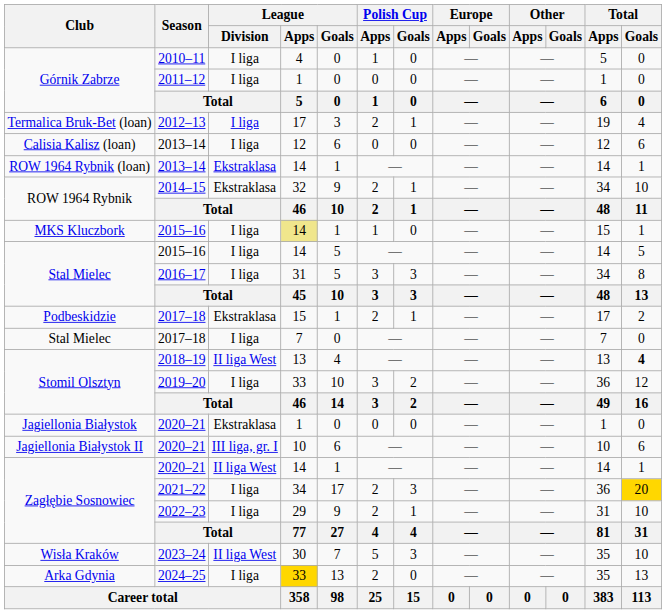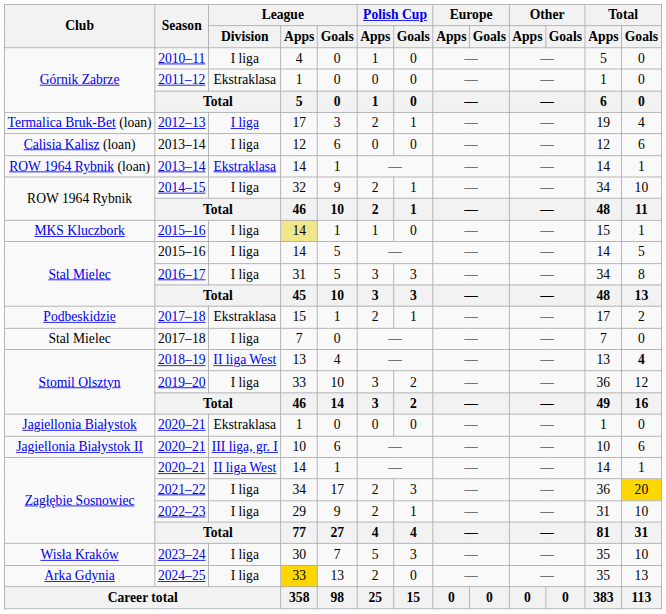 <table class="wikitable" style="text-align: center;">
 <tr>
 <th rowspan="2">Club</th>
 <th rowspan="2">Season</th>
 <th colspan="3">League</th>
 <th colspan="2"><a href='#'>Polish Cup</a></th>
 <th colspan="2">Europe</th>
 <th colspan="2">Other</th>
 <th colspan="2">Total</th>
 </tr>
 <tr>
 <th>Division</th>
 <th>Apps</th>
 <th>Goals</th>
 <th>Apps</th>
 <th>Goals</th>
 <th>Apps</th>
 <th>Goals</th>
 <th>Apps</th>
 <th>Goals</th>
 <th>Apps</th>
 <th>Goals</th>
 </tr>
 <tr>
 <td rowspan=3><a href='#'>Górnik Zabrze</a></td>
 <td><a href='#'>2010–11</a></td>
 <td>I liga</td>
 <td>4</td>
 <td>0</td>
 <td>1</td>
 <td>0</td>
 <td colspan="2">—</td>
 <td colspan="2">—</td>
 <td>5</td>
 <td>0</td>
 </tr>
 <tr>
 <td><a href='#'>2011–12</a></td>
-<td>I liga</td>
+<td>Ekstraklasa</td>
 <td>1</td>
 <td>0</td>
 <td>0</td>
 <td>0</td>
 <td colspan="2">—</td>
 <td colspan="2">—</td>
 <td>1</td>
 <td>0</td>
 </tr>
 <tr>
 <th colspan="2">Total</th>
 <th>5</th>
 <th>0</th>
 <th>1</th>
 <th>0</th>
 <th colspan="2">—</th>
 <th colspan="2">—</th>
 <th>6</th>
 <th>0</th>
 </tr>
 <tr>
 <td><a href='#'>Termalica Bruk-Bet</a> (loan)</td>
 <td><a href='#'>2012–13</a></td>
 <td><a href='#'>I liga</a></td>
 <td>17</td>
 <td>3</td>
 <td>2</td>
 <td>1</td>
 <td colspan="2">—</td>
 <td colspan="2">—</td>
 <td>19</td>
 <td>4</td>
 </tr>
 <tr>
 <td><a href='#'>Calisia Kalisz</a> (loan)</td>
 <td>2013–14</td>
 <td>I liga</td>
 <td>12</td>
 <td>6</td>
 <td>0</td>
 <td>0</td>
 <td colspan="2">—</td>
 <td colspan="2">—</td>
 <td>12</td>
 <td>6</td>
 </tr>
 <tr>
 <td><a href='#'>ROW 1964 Rybnik</a> (loan)</td>
 <td><a href='#'>2013–14</a></td>
 <td><a href='#'>Ekstraklasa</a></td>
 <td>14</td>
 <td>1</td>
 <td colspan="2">—</td>
 <td colspan="2">—</td>
 <td colspan="2">—</td>
 <td>14</td>
 <td>1</td>
 </tr>
 <tr>
 <td rowspan=2>ROW 1964 Rybnik</td>
 <td><a href='#'>2014–15</a></td>
-<td>Ekstraklasa</td>
+<td>I liga</td>
 <td>32</td>
 <td>9</td>
 <td>2</td>
 <td>1</td>
 <td colspan="2">—</td>
 <td colspan="2">—</td>
 <td>34</td>
 <td>10</td>
 </tr>
 <tr>
 <th colspan="2">Total</th>
 <th>46</th>
 <th>10</th>
 <th>2</th>
 <th>1</th>
 <th colspan="2">—</th>
 <th colspan="2">—</th>
 <th>48</th>
 <th>11</th>
 </tr>
 <tr>
 <td><a href='#'>MKS Kluczbork</a></td>
 <td><a href='#'>2015–16</a></td>
 <td>I liga</td>
 <td style="background: khaki;">14</td>
 <td>1</td>
 <td>1</td>
 <td>0</td>
 <td colspan="2">—</td>
 <td colspan="2">—</td>
 <td>15</td>
 <td>1</td>
 </tr>
 <tr>
 <td rowspan=3><a href='#'>Stal Mielec</a></td>
 <td>2015–16</td>
 <td>I liga</td>
 <td>14</td>
 <td>5</td>
 <td colspan="2">—</td>
 <td colspan="2">—</td>
 <td colspan="2">—</td>
 <td>14</td>
 <td>5</td>
 </tr>
 <tr>
 <td><a href='#'>2016–17</a></td>
 <td>I liga</td>
 <td>31</td>
 <td>5</td>
 <td>3</td>
 <td>3</td>
 <td colspan="2">—</td>
 <td colspan="2">—</td>
 <td>34</td>
 <td>8</td>
 </tr>
 <tr>
 <th colspan="2">Total</th>
 <th>45</th>
 <th>10</th>
 <th>3</th>
 <th>3</th>
 <th colspan="2">—</th>
 <th colspan="2">—</th>
 <th>48</th>
 <th>13</th>
 </tr>
 <tr>
 <td><a href='#'>Podbeskidzie</a></td>
 <td><a href='#'>2017–18</a></td>
 <td>Ekstraklasa</td>
 <td>15</td>
 <td>1</td>
 <td>2</td>
 <td>1</td>
 <td colspan="2">—</td>
 <td colspan="2">—</td>
 <td>17</td>
 <td>2</td>
 </tr>
 <tr>
 <td>Stal Mielec</td>
 <td>2017–18</td>
 <td>I liga</td>
 <td>7</td>
 <td>0</td>
 <td colspan="2">—</td>
 <td colspan="2">—</td>
 <td colspan="2">—</td>
 <td>7</td>
 <td>0</td>
 </tr>
 <tr>
 <td rowspan=3><a href='#'>Stomil Olsztyn</a></td>
 <td><a href='#'>2018–19</a></td>
 <td><a href='#'>II liga West</a></td>
 <td>13</td>
 <td>4</td>
 <td colspan="2">—</td>
 <td colspan="2">—</td>
 <td colspan="2">—</td>
 <td>13</td>
 <td><strong>4</strong></td>
 </tr>
 <tr>
 <td><a href='#'>2019–20</a></td>
 <td>I liga</td>
 <td>33</td>
 <td>10</td>
 <td>3</td>
 <td>2</td>
 <td colspan="2">—</td>
 <td colspan="2">—</td>
 <td>36</td>
 <td>12</td>
 </tr>
 <tr>
 <th colspan="2">Total</th>
 <th>46</th>
 <th>14</th>
 <th>3</th>
 <th>2</th>
 <th colspan="2">—</th>
 <th colspan="2">—</th>
 <th>49</th>
 <th>16</th>
 </tr>
 <tr>
 <td><a href='#'>Jagiellonia Białystok</a></td>
 <td><a href='#'>2020–21</a></td>
 <td>Ekstraklasa</td>
 <td>1</td>
 <td>0</td>
 <td>0</td>
 <td>0</td>
 <td colspan="2">—</td>
 <td colspan="2">—</td>
 <td>1</td>
 <td>0</td>
 </tr>
 <tr>
 <td><a href='#'>Jagiellonia Białystok II</a></td>
 <td><a href='#'>2020–21</a></td>
 <td><a href='#'>III liga, gr. I</a></td>
 <td>10</td>
 <td>6</td>
 <td colspan="2">—</td>
 <td colspan="2">—</td>
 <td colspan="2">—</td>
 <td>10</td>
 <td>6</td>
 </tr>
 <tr>
 <td rowspan=4><a href='#'>Zagłębie Sosnowiec</a></td>
 <td><a href='#'>2020–21</a></td>
 <td><a href='#'>II liga West</a></td>
 <td>14</td>
 <td>1</td>
 <td colspan="2">—</td>
 <td colspan="2">—</td>
 <td colspan="2">—</td>
 <td>14</td>
 <td>1</td>
 </tr>
 <tr>
 <td><a href='#'>2021–22</a></td>
 <td>I liga</td>
 <td>34</td>
 <td>17</td>
 <td>2</td>
 <td>3</td>
 <td colspan="2">—</td>
 <td colspan="2">—</td>
 <td>36</td>
 <td style="background: gold;">20</td>
 </tr>
 <tr>
 <td><a href='#'>2022–23</a></td>
 <td>I liga</td>
 <td>29</td>
 <td>9</td>
 <td>2</td>
 <td>1</td>
 <td colspan="2">—</td>
 <td colspan="2">—</td>
 <td>31</td>
 <td>10</td>
 </tr>
 <tr>
 <th colspan="2">Total</th>
 <th>77</th>
 <th>27</th>
 <th>4</th>
 <th>4</th>
 <th colspan="2">—</th>
 <th colspan="2">—</th>
 <th>81</th>
 <th>31</th>
 </tr>
 <tr>
 <td><a href='#'>Wisła Kraków</a></td>
 <td><a href='#'>2023–24</a></td>
-<td><a href='#'>II liga West</a></td>
+<td>I liga</td>
 <td>30</td>
 <td>7</td>
 <td>5</td>
 <td>3</td>
 <td colspan="2">—</td>
 <td colspan="2">—</td>
 <td>35</td>
 <td>10</td>
 </tr>
 <tr>
 <td><a href='#'>Arka Gdynia</a></td>
 <td><a href='#'>2024–25</a></td>
 <td>I liga</td>
 <td style="background: gold;">33</td>
 <td>13</td>
 <td>2</td>
 <td>0</td>
 <td colspan="2">—</td>
 <td colspan="2">—</td>
 <td>35</td>
 <td>13</td>
 </tr>
 <tr>
 <th colspan="3">Career total</th>
 <th>358</th>
 <th>98</th>
 <th>25</th>
 <th>15</th>
 <th>0</th>
 <th>0</th>
 <th>0</th>
 <th>0</th>
 <th>383</th>
 <th>113</th>
 </tr>
 </table>
